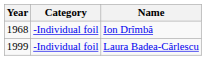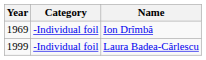 <table class="wikitable" align=center>
 <tr>
 <th>Year</th>
 <th>Category</th>
 <th>Name</th>
 </tr>
 <tr>
-<td>1968</td>
+<td>1969</td>
 <td><a href='#'>-Individual foil</a></td>
 <td><a href='#'>Ion Drîmbă</a></td>
 </tr>
 <tr>
 <td>1999</td>
 <td><a href='#'>-Individual foil</a></td>
 <td><a href='#'>Laura Badea-Cârlescu</a></td>
 </tr>
 </table>
